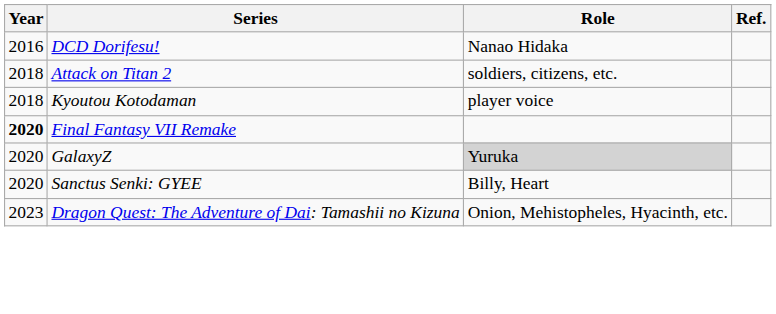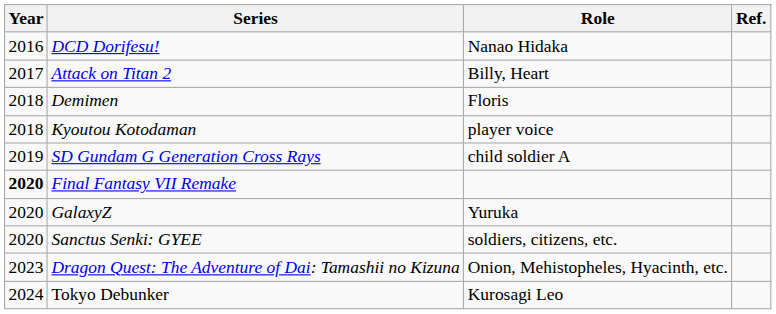 <table class="wikitable sortable plainrowheaders">
 <tr>
 <th scope="col">Year</th>
 <th scope="col">Series</th>
 <th scope="col">Role</th>
 <th scope="col" class="unsortable">Ref.</th>
 </tr>
 <tr>
 <td>2016</td>
 <td><em><a href='#'>DCD Dorifesu!</a></em></td>
 <td>Nanao Hidaka</td>
 <td></td>
 </tr>
 <tr>
+<td>2017</td>
+<td><em><a href='#'>Attack on Titan 2</a></em></td>
+<td>Billy, Heart</td>
+<td></td>
+</tr>
+<tr>
 <td>2018</td>
-<td><em><a href='#'>Attack on Titan 2</a></em></td>
-<td>soldiers, citizens, etc.</td>
+<td><em>Demimen</em></td>
+<td>Floris</td>
 <td></td>
 </tr>
 <tr>
 <td>2018</td>
 <td><em>Kyoutou Kotodaman</em></td>
 <td>player voice</td>
+<td></td>
+</tr>
+<tr>
+<td>2019</td>
+<td><em><a href='#'>SD Gundam G Generation Cross Rays</a></em></td>
+<td>child soldier A</td>
 <td></td>
 </tr>
 <tr>
 <td><strong>2020</strong></td>
 <td><em><a href='#'>Final Fantasy VII Remake</a></em></td>
 <td></td>
 <td></td>
 </tr>
 <tr>
 <td>2020</td>
 <td><em>GalaxyZ</em></td>
-<td style="background: lightgrey;">Yuruka</td>
+<td>Yuruka</td>
 <td></td>
 </tr>
 <tr>
 <td>2020</td>
 <td><em>Sanctus Senki: GYEE</em></td>
-<td>Billy, Heart</td>
+<td>soldiers, citizens, etc.</td>
 <td></td>
 </tr>
 <tr>
 <td>2023</td>
 <td><em><a href='#'>Dragon Quest: The Adventure of Dai</a>: Tamashii no Kizuna</em></td>
 <td>Onion, Mehistopheles, Hyacinth, etc.</td>
 <td></td>
 </tr>
+<tr>
+<td>2024</td>
+<td>Tokyo Debunker</td>
+<td>Kurosagi Leo</td>
+<td></td>
+</tr>
 </table>
